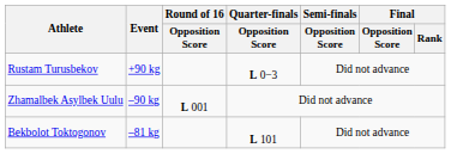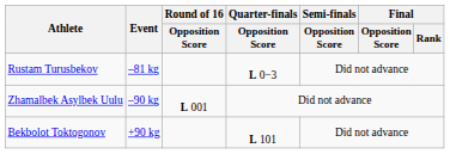 <table class=wikitable style=font-size:90%;text-align:center>
 <tr>
 <th rowspan=2>Athlete</th>
 <th rowspan=2>Event</th>
 <th>Round of 16</th>
 <th>Quarter-finals</th>
 <th>Semi-finals</th>
 <th colspan=2>Final</th>
 </tr>
 <tr style=font-size:95%>
 <th>Opposition<br>Score</th>
 <th>Opposition<br>Score</th>
 <th>Opposition<br>Score</th>
 <th>Opposition<br>Score</th>
 <th>Rank</th>
 </tr>
 <tr>
 <td align="left"><a href='#'>Rustam Turusbekov</a></td>
-<td align=left><a href='#'>+90 kg</a></td>
+<td align="left"><a href='#'>–81 kg</a></td>
 <td></td>
 <td><br><strong>L</strong> 0−3</td>
 <td colspan=3>Did not advance</td>
 </tr>
 <tr>
 <td align="left"><a href='#'>Zhamalbek Asylbek Uulu</a></td>
 <td align="left"><a href='#'>–90 kg</a></td>
 <td><br><strong>L</strong> 001</td>
 <td colspan=4>Did not advance</td>
 </tr>
 <tr>
 <td align=left><a href='#'>Bekbolot Toktogonov</a></td>
-<td align="left"><a href='#'>–81 kg</a></td>
+<td align=left><a href='#'>+90 kg</a></td>
 <td></td>
 <td><br><strong>L</strong> 101</td>
 <td colspan=3>Did not advance</td>
 </tr>
 </table>
